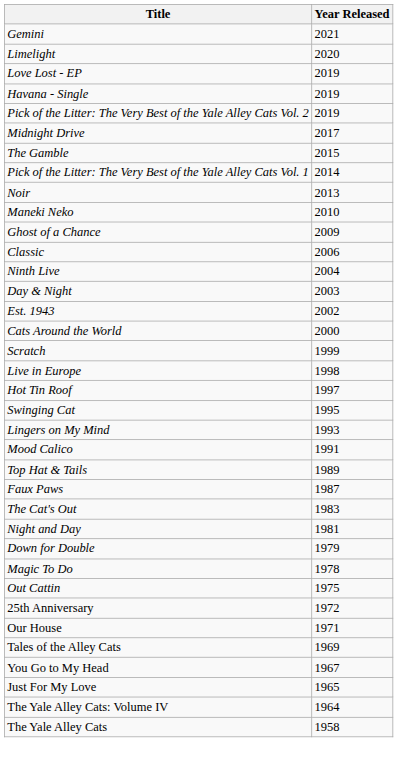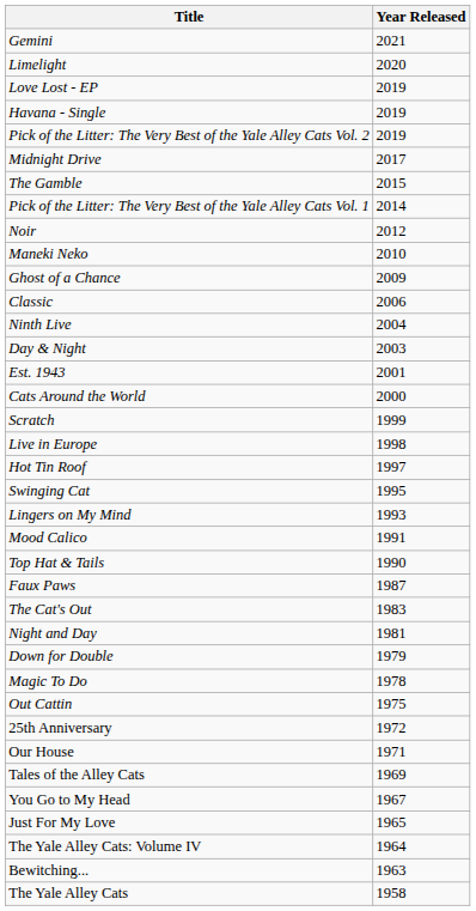 <table class="wikitable">
 <tr>
 <th>Title</th>
 <th>Year Released</th>
 </tr>
 <tr>
 <td><em>Gemini</em></td>
 <td>2021</td>
 </tr>
 <tr>
 <td><em>Limelight</em></td>
 <td>2020</td>
 </tr>
 <tr>
 <td><em>Love Lost - EP</em></td>
 <td>2019</td>
 </tr>
 <tr>
 <td><em>Havana - Single</em></td>
 <td>2019</td>
 </tr>
 <tr>
 <td><em>Pick of the Litter: The Very Best of the Yale Alley Cats Vol. 2</em></td>
 <td>2019</td>
 </tr>
 <tr>
 <td><em>Midnight Drive</em></td>
 <td>2017</td>
 </tr>
 <tr>
 <td><em>The Gamble</em></td>
 <td>2015</td>
 </tr>
 <tr>
 <td><em>Pick of the Litter: The Very Best of the Yale Alley Cats Vol. 1</em></td>
 <td>2014</td>
 </tr>
 <tr>
 <td><em>Noir</em></td>
-<td>2013</td>
+<td>2012</td>
 </tr>
 <tr>
 <td><em>Maneki Neko</em></td>
 <td>2010</td>
 </tr>
 <tr>
 <td><em>Ghost of a Chance</em></td>
 <td>2009</td>
 </tr>
 <tr>
 <td><em>Classic</em></td>
 <td>2006</td>
 </tr>
 <tr>
 <td><em>Ninth Live</em></td>
 <td>2004</td>
 </tr>
 <tr>
 <td><em>Day & Night</em></td>
 <td>2003</td>
 </tr>
 <tr>
 <td><em>Est. 1943</em></td>
-<td>2002</td>
+<td>2001</td>
 </tr>
 <tr>
 <td><em>Cats Around the World</em></td>
 <td>2000</td>
 </tr>
 <tr>
 <td><em>Scratch</em></td>
 <td>1999</td>
 </tr>
 <tr>
 <td><em>Live in Europe</em></td>
 <td>1998</td>
 </tr>
 <tr>
 <td><em>Hot Tin Roof</em></td>
 <td>1997</td>
 </tr>
 <tr>
 <td><em>Swinging Cat</em></td>
 <td>1995</td>
 </tr>
 <tr>
 <td><em>Lingers on My Mind</em></td>
 <td>1993</td>
 </tr>
 <tr>
 <td><em>Mood Calico</em></td>
 <td>1991</td>
 </tr>
 <tr>
 <td><em>Top Hat & Tails</em></td>
-<td>1989</td>
+<td>1990</td>
 </tr>
 <tr>
 <td><em>Faux Paws</em></td>
 <td>1987</td>
 </tr>
 <tr>
 <td><em>The Cat's Out</em></td>
 <td>1983</td>
 </tr>
 <tr>
 <td><em>Night and Day</em></td>
 <td>1981</td>
 </tr>
 <tr>
 <td><em>Down for Double</em></td>
 <td>1979</td>
 </tr>
 <tr>
 <td><em>Magic To Do</em></td>
 <td>1978</td>
 </tr>
 <tr>
 <td><em>Out Cattin<strong></td>
 <td>1975</td>
 </tr>
 <tr>
 <td></em>25th Anniversary<em></td>
 <td>1972</td>
 </tr>
 <tr>
 <td></em>Our House<em></td>
 <td>1971</td>
 </tr>
 <tr>
 <td></em>Tales of the Alley Cats<em></td>
 <td>1969</td>
 </tr>
 <tr>
 <td></em>You Go to My Head<em></td>
 <td>1967</td>
 </tr>
 <tr>
 <td></em>Just For My Love<em></td>
 <td>1965</td>
 </tr>
 <tr>
 <td></em>The Yale Alley Cats: Volume IV<em></td>
 <td>1964</td>
 </tr>
 <tr>
+<td></em>Bewitching...<em></td>
+<td>1963</td>
+</tr>
+<tr>
 <td></em>The Yale Alley Cats<em></td>
 <td>1958</td>
 </tr>
 </table>
